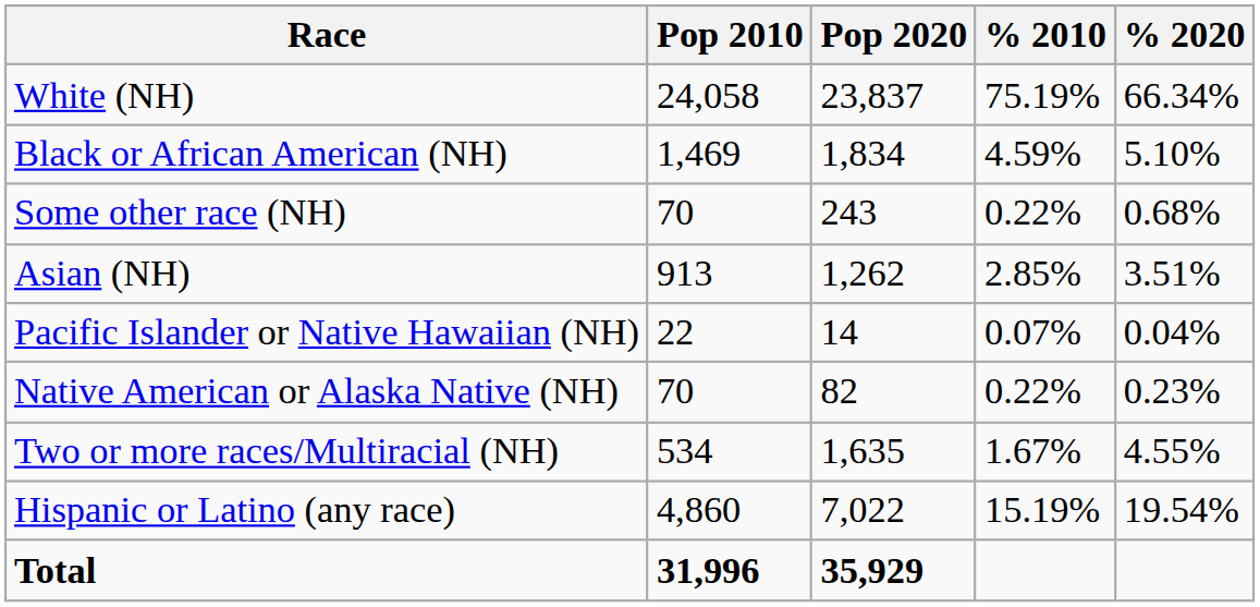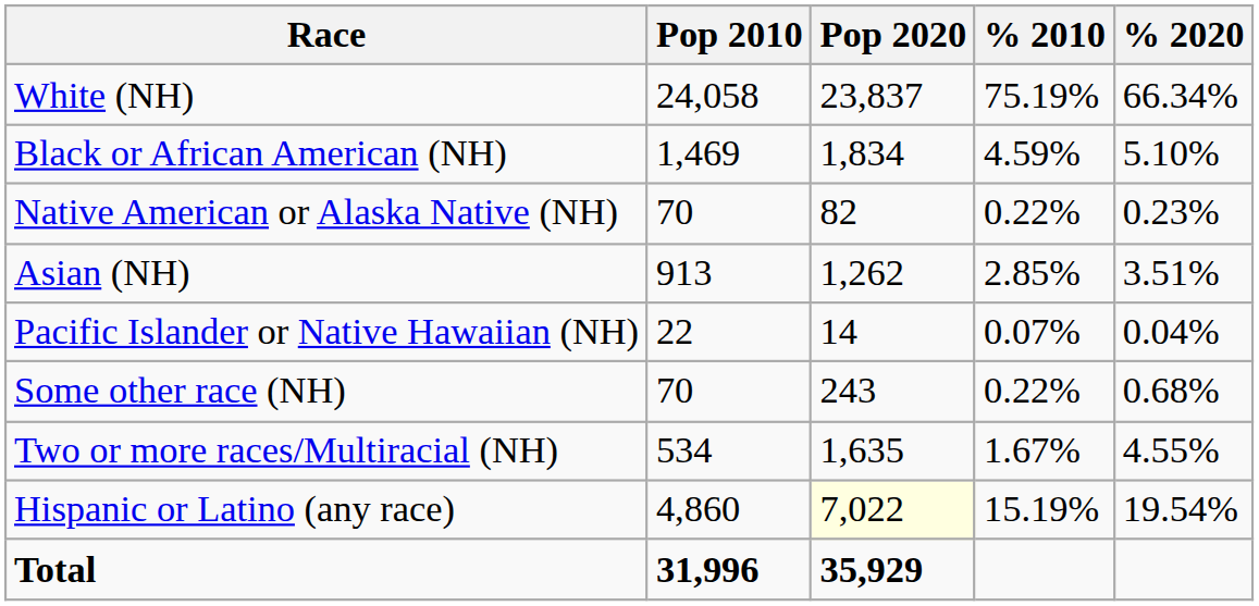 <table class="wikitable">
 <tr>
 <th>Race</th>
 <th>Pop 2010</th>
 <th>Pop 2020</th>
 <th>% 2010</th>
 <th>% 2020</th>
 </tr>
 <tr>
 <td><a href='#'>White</a> (NH)</td>
 <td>24,058</td>
 <td>23,837</td>
 <td>75.19%</td>
 <td>66.34%</td>
 </tr>
 <tr>
 <td><a href='#'>Black or African American</a> (NH)</td>
 <td>1,469</td>
 <td>1,834</td>
 <td>4.59%</td>
 <td>5.10%</td>
 </tr>
 <tr>
-<td><a href='#'>Some other race</a> (NH)</td>
+<td><a href='#'>Native American</a> or <a href='#'>Alaska Native</a> (NH)</td>
 <td>70</td>
-<td>243</td>
+<td>82</td>
 <td>0.22%</td>
-<td>0.68%</td>
+<td>0.23%</td>
 </tr>
 <tr>
 <td><a href='#'>Asian</a> (NH)</td>
 <td>913</td>
 <td>1,262</td>
 <td>2.85%</td>
 <td>3.51%</td>
 </tr>
 <tr>
 <td><a href='#'>Pacific Islander</a> or <a href='#'>Native Hawaiian</a> (NH)</td>
 <td>22</td>
 <td>14</td>
 <td>0.07%</td>
 <td>0.04%</td>
 </tr>
 <tr>
-<td><a href='#'>Native American</a> or <a href='#'>Alaska Native</a> (NH)</td>
+<td><a href='#'>Some other race</a> (NH)</td>
 <td>70</td>
-<td>82</td>
+<td>243</td>
 <td>0.22%</td>
-<td>0.23%</td>
+<td>0.68%</td>
 </tr>
 <tr>
 <td><a href='#'>Two or more races/Multiracial</a> (NH)</td>
 <td>534</td>
 <td>1,635</td>
 <td>1.67%</td>
 <td>4.55%</td>
 </tr>
 <tr>
 <td><a href='#'>Hispanic or Latino</a> (any race)</td>
 <td>4,860</td>
-<td>7,022</td>
+<td style="background: lightyellow;">7,022</td>
 <td>15.19%</td>
 <td>19.54%</td>
 </tr>
 <tr>
 <td><strong>Total</strong></td>
 <td><strong>31,996</strong></td>
 <td><strong>35,929</strong></td>
 <td></td>
 </tr>
 </table>
